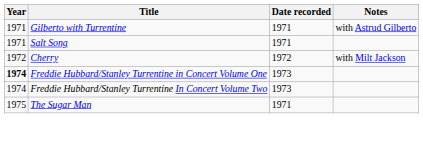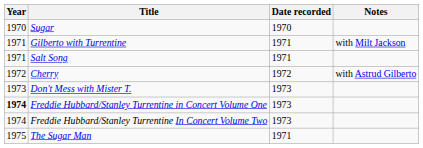 <table class="wikitable">
 <tr>
 <th>Year</th>
 <th>Title</th>
 <th>Date recorded</th>
 <th>Notes</th>
 </tr>
 <tr>
+<td>1970</td>
+<td><em><a href='#'>Sugar</a></em></td>
+<td>1970</td>
+<td></td>
+</tr>
+<tr>
 <td>1971</td>
 <td><em><a href='#'>Gilberto with Turrentine</a></em></td>
 <td>1971</td>
-<td>with <a href='#'>Astrud Gilberto</a></td>
+<td>with <a href='#'>Milt Jackson</a></td>
 </tr>
 <tr>
 <td>1971</td>
 <td><em><a href='#'>Salt Song</a></em></td>
 <td>1971</td>
 <td></td>
 </tr>
 <tr>
 <td>1972</td>
 <td><em><a href='#'>Cherry</a></em></td>
 <td>1972</td>
-<td>with <a href='#'>Milt Jackson</a></td>
+<td>with <a href='#'>Astrud Gilberto</a></td>
+</tr>
+<tr>
+<td>1973</td>
+<td><em><a href='#'>Don't Mess with Mister T.</a></em></td>
+<td>1973</td>
+<td></td>
 </tr>
 <tr>
 <td><strong>1974</strong></td>
 <td><em><a href='#'>Freddie Hubbard/Stanley Turrentine in Concert Volume One</a></em></td>
 <td>1973</td>
 <td></td>
 </tr>
 <tr>
 <td>1974</td>
 <td><em>Freddie Hubbard/Stanley Turrentine <a href='#'>In Concert Volume Two</a></em></td>
 <td>1973</td>
 <td></td>
 </tr>
 <tr>
 <td>1975</td>
 <td><em><a href='#'>The Sugar Man</a></em></td>
 <td>1971</td>
 <td></td>
 </tr>
 </table>
